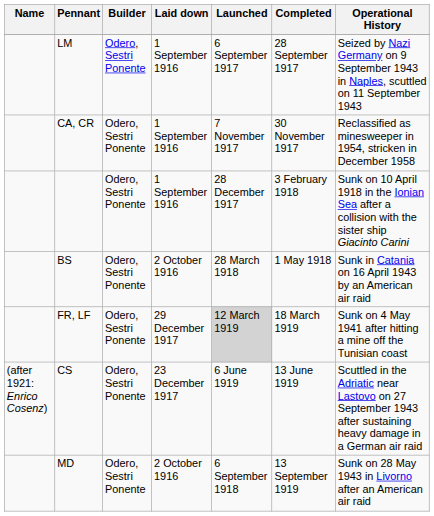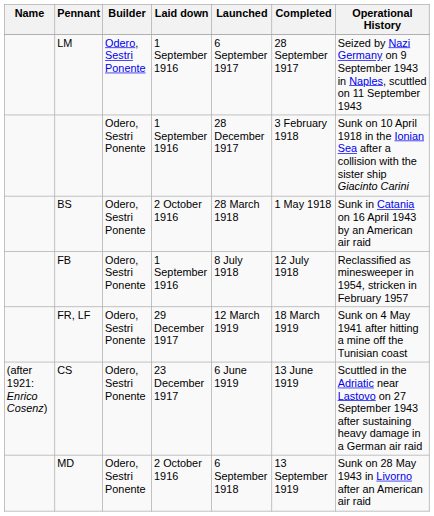 <table class="wikitable" style="font-size:97%;">
 <tr valign=top>
 <th>Name</th>
 <th>Pennant</th>
 <th>Builder</th>
 <th>Laid down</th>
 <th>Launched</th>
 <th>Completed</th>
 <th>Operational History</th>
 </tr>
 <tr>
 </tr>
 <tr valign=top>
 <td></td>
 <td>LM</td>
 <td><a href='#'>Odero</a>, <a href='#'>Sestri Ponente</a></td>
 <td>1 September 1916</td>
 <td>6 September 1917</td>
 <td>28 September 1917</td>
 <td>Seized by <a href='#'>Nazi Germany</a> on 9 September 1943 in <a href='#'>Naples</a>, scuttled on 11 September 1943</td>
 </tr>
 <tr valign=top>
 <td></td>
-<td>CA, CR</td>
-<td>Odero, Sestri Ponente</td>
-<td>1 September 1916</td>
-<td>7 November 1917</td>
-<td>30 November 1917</td>
-<td>Reclassified as minesweeper in 1954, stricken in December 1958</td>
-</tr>
-<tr valign=top>
-<td></td>
 <td></td>
 <td>Odero, Sestri Ponente</td>
 <td>1 September 1916</td>
 <td>28  December 1917</td>
 <td>3 February 1918</td>
 <td>Sunk on 10 April 1918 in the <a href='#'>Ionian Sea</a> after a collision with the sister ship <em>Giacinto Carini</em></td>
 </tr>
 <tr valign=top>
 <td></td>
 <td>BS</td>
 <td>Odero, Sestri Ponente</td>
 <td>2 October 1916</td>
 <td>28 March 1918</td>
 <td>1 May 1918</td>
 <td>Sunk in <a href='#'>Catania</a> on 16 April 1943 by an American air raid</td>
 </tr>
 <tr valign=top>
 <td></td>
+<td>FB</td>
+<td>Odero, Sestri Ponente</td>
+<td>1 September 1916</td>
+<td>8 July 1918</td>
+<td>12 July 1918</td>
+<td>Reclassified as minesweeper in 1954, stricken in February 1957</td>
+</tr>
+<tr valign=top>
+<td></td>
 <td>FR, LF</td>
 <td>Odero, Sestri Ponente</td>
 <td>29 December 1917</td>
-<td style="background: lightgrey;">12 March 1919</td>
+<td>12 March 1919</td>
 <td>18 March 1919</td>
 <td>Sunk on 4 May 1941 after hitting a mine off the Tunisian coast</td>
 </tr>
 <tr valign=top>
 <td> (after 1921: <em>Enrico Cosenz</em>)</td>
 <td>CS</td>
 <td>Odero, Sestri Ponente</td>
 <td>23  December 1917</td>
 <td>6 June 1919</td>
 <td>13 June 1919</td>
 <td>Scuttled in the <a href='#'>Adriatic</a> near <a href='#'>Lastovo</a> on 27 September 1943 after sustaining heavy damage in a German air raid</td>
 </tr>
 <tr valign=top>
 <td></td>
 <td>MD</td>
 <td>Odero, Sestri Ponente</td>
 <td>2 October 1916</td>
 <td>6 September 1918</td>
 <td>13 September 1919</td>
 <td>Sunk on 28 May 1943 in <a href='#'>Livorno</a> after an American air raid</td>
 </tr>
 </table>
